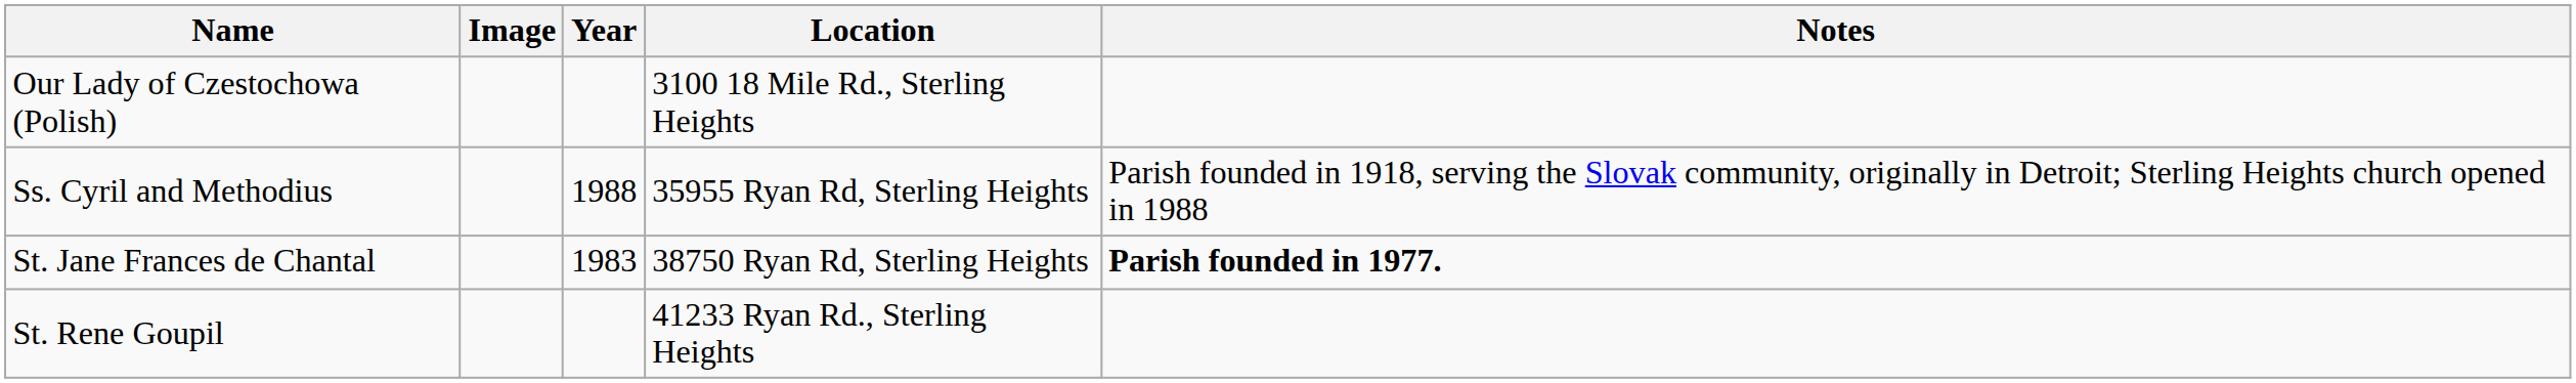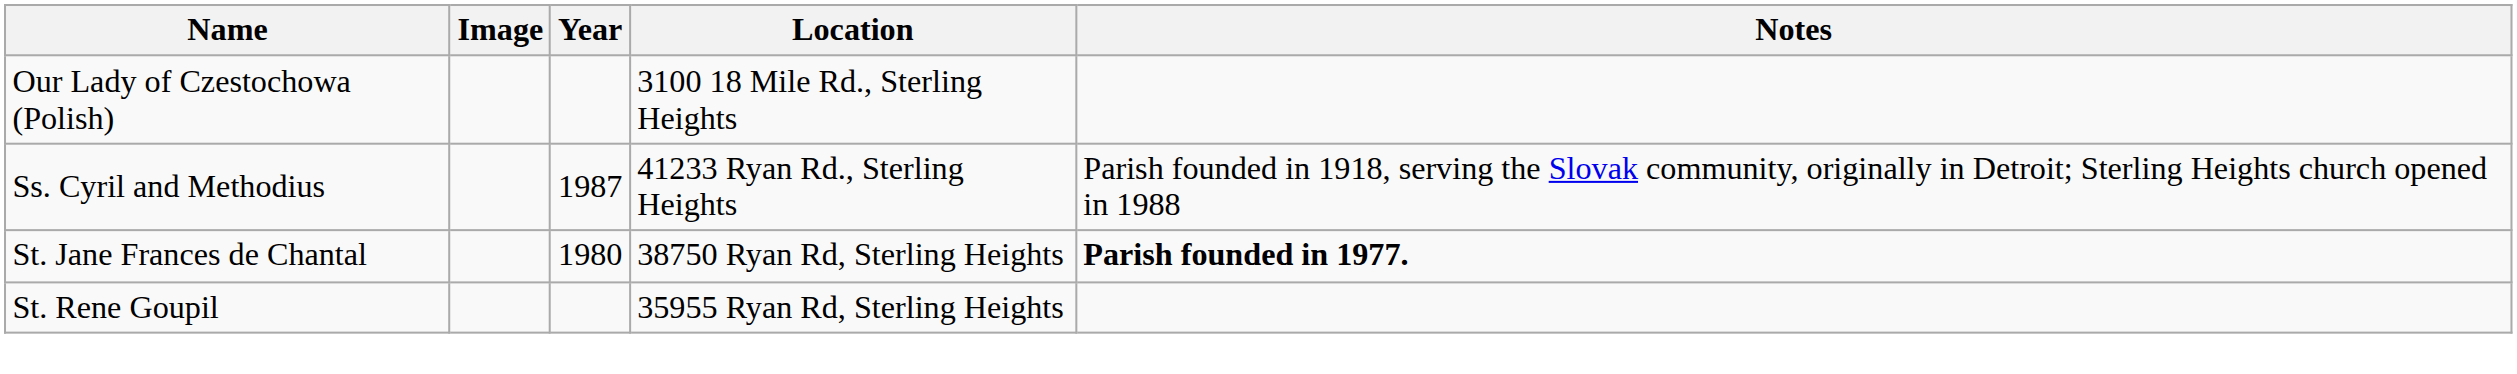 <table class="wikitable sortable">
 <tr>
 <th>Name</th>
 <th class="unsortable">Image</th>
 <th>Year</th>
 <th class="unsortable">Location</th>
 <th class="unsortable">Notes</th>
 </tr>
 <tr>
 <td>Our Lady of Czestochowa (Polish)</td>
 <td></td>
 <td></td>
 <td>3100 18 Mile Rd., Sterling Heights</td>
 <td></td>
 </tr>
 <tr>
 <td>Ss. Cyril and Methodius</td>
 <td></td>
-<td>1988</td>
-<td>35955 Ryan Rd, Sterling Heights</td>
+<td>1987</td>
+<td>41233 Ryan Rd., Sterling Heights</td>
 <td>Parish founded in 1918, serving the <a href='#'>Slovak</a> community, originally in Detroit; Sterling Heights church opened in 1988</td>
 </tr>
 <tr>
 <td>St. Jane Frances de Chantal</td>
 <td></td>
-<td>1983</td>
+<td>1980</td>
 <td>38750 Ryan Rd, Sterling Heights</td>
 <td><strong>Parish founded in 1977.</strong></td>
 </tr>
 <tr>
 <td>St. Rene Goupil</td>
 <td></td>
 <td></td>
-<td>41233 Ryan Rd., Sterling Heights</td>
+<td>35955 Ryan Rd, Sterling Heights</td>
 <td></td>
 </tr>
 </table>
